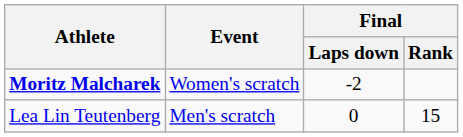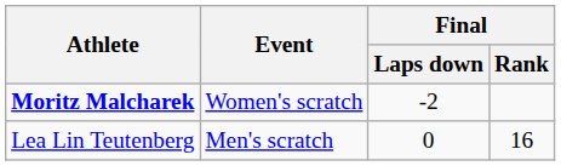 <table class="wikitable" style="font-size:90%">
 <tr>
 <th rowspan=2>Athlete</th>
 <th rowspan=2>Event</th>
 <th colspan=2>Final</th>
 </tr>
 <tr>
 <th>Laps down</th>
 <th>Rank</th>
 </tr>
 <tr align=center>
 <td align=left><strong><a href='#'>Moritz Malcharek</a></strong></td>
 <td align=left><a href='#'>Women's scratch</a></td>
 <td>-2</td>
 <td></td>
 </tr>
 <tr align=center>
 <td align=left><a href='#'>Lea Lin Teutenberg</a></td>
 <td align=left><a href='#'>Men's scratch</a></td>
 <td>0</td>
-<td>15</td>
+<td>16</td>
 </tr>
 </table>
